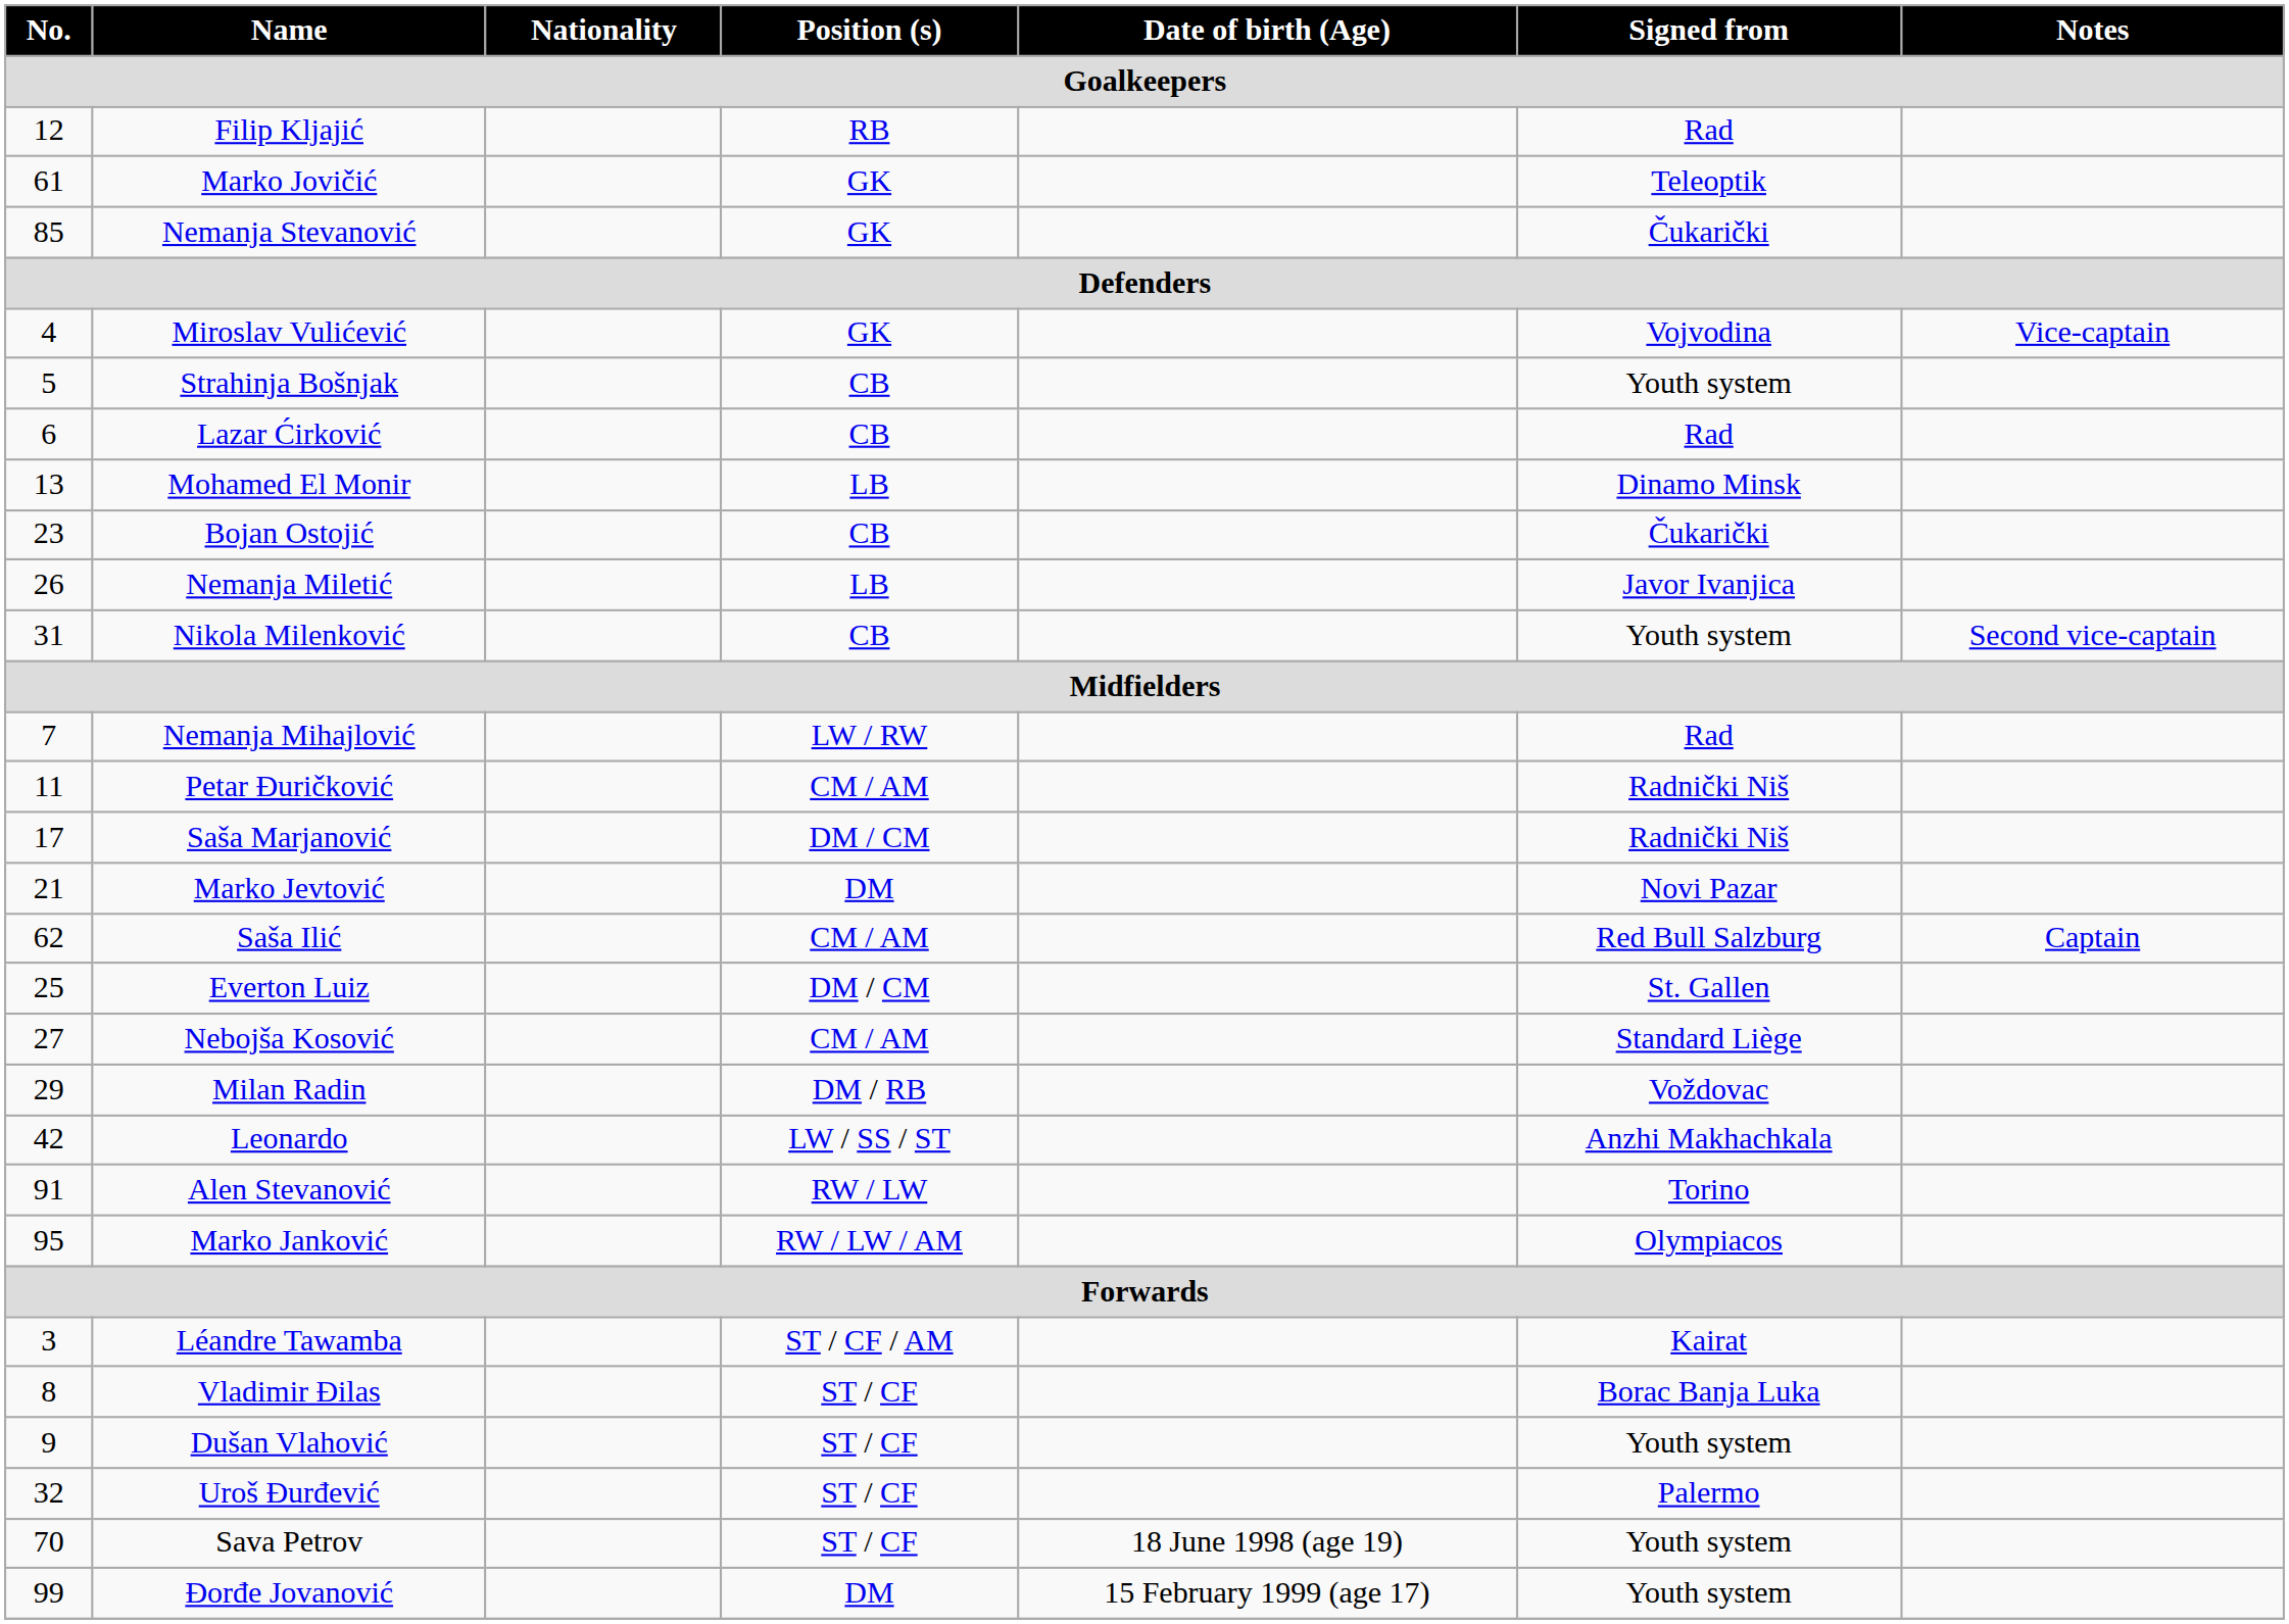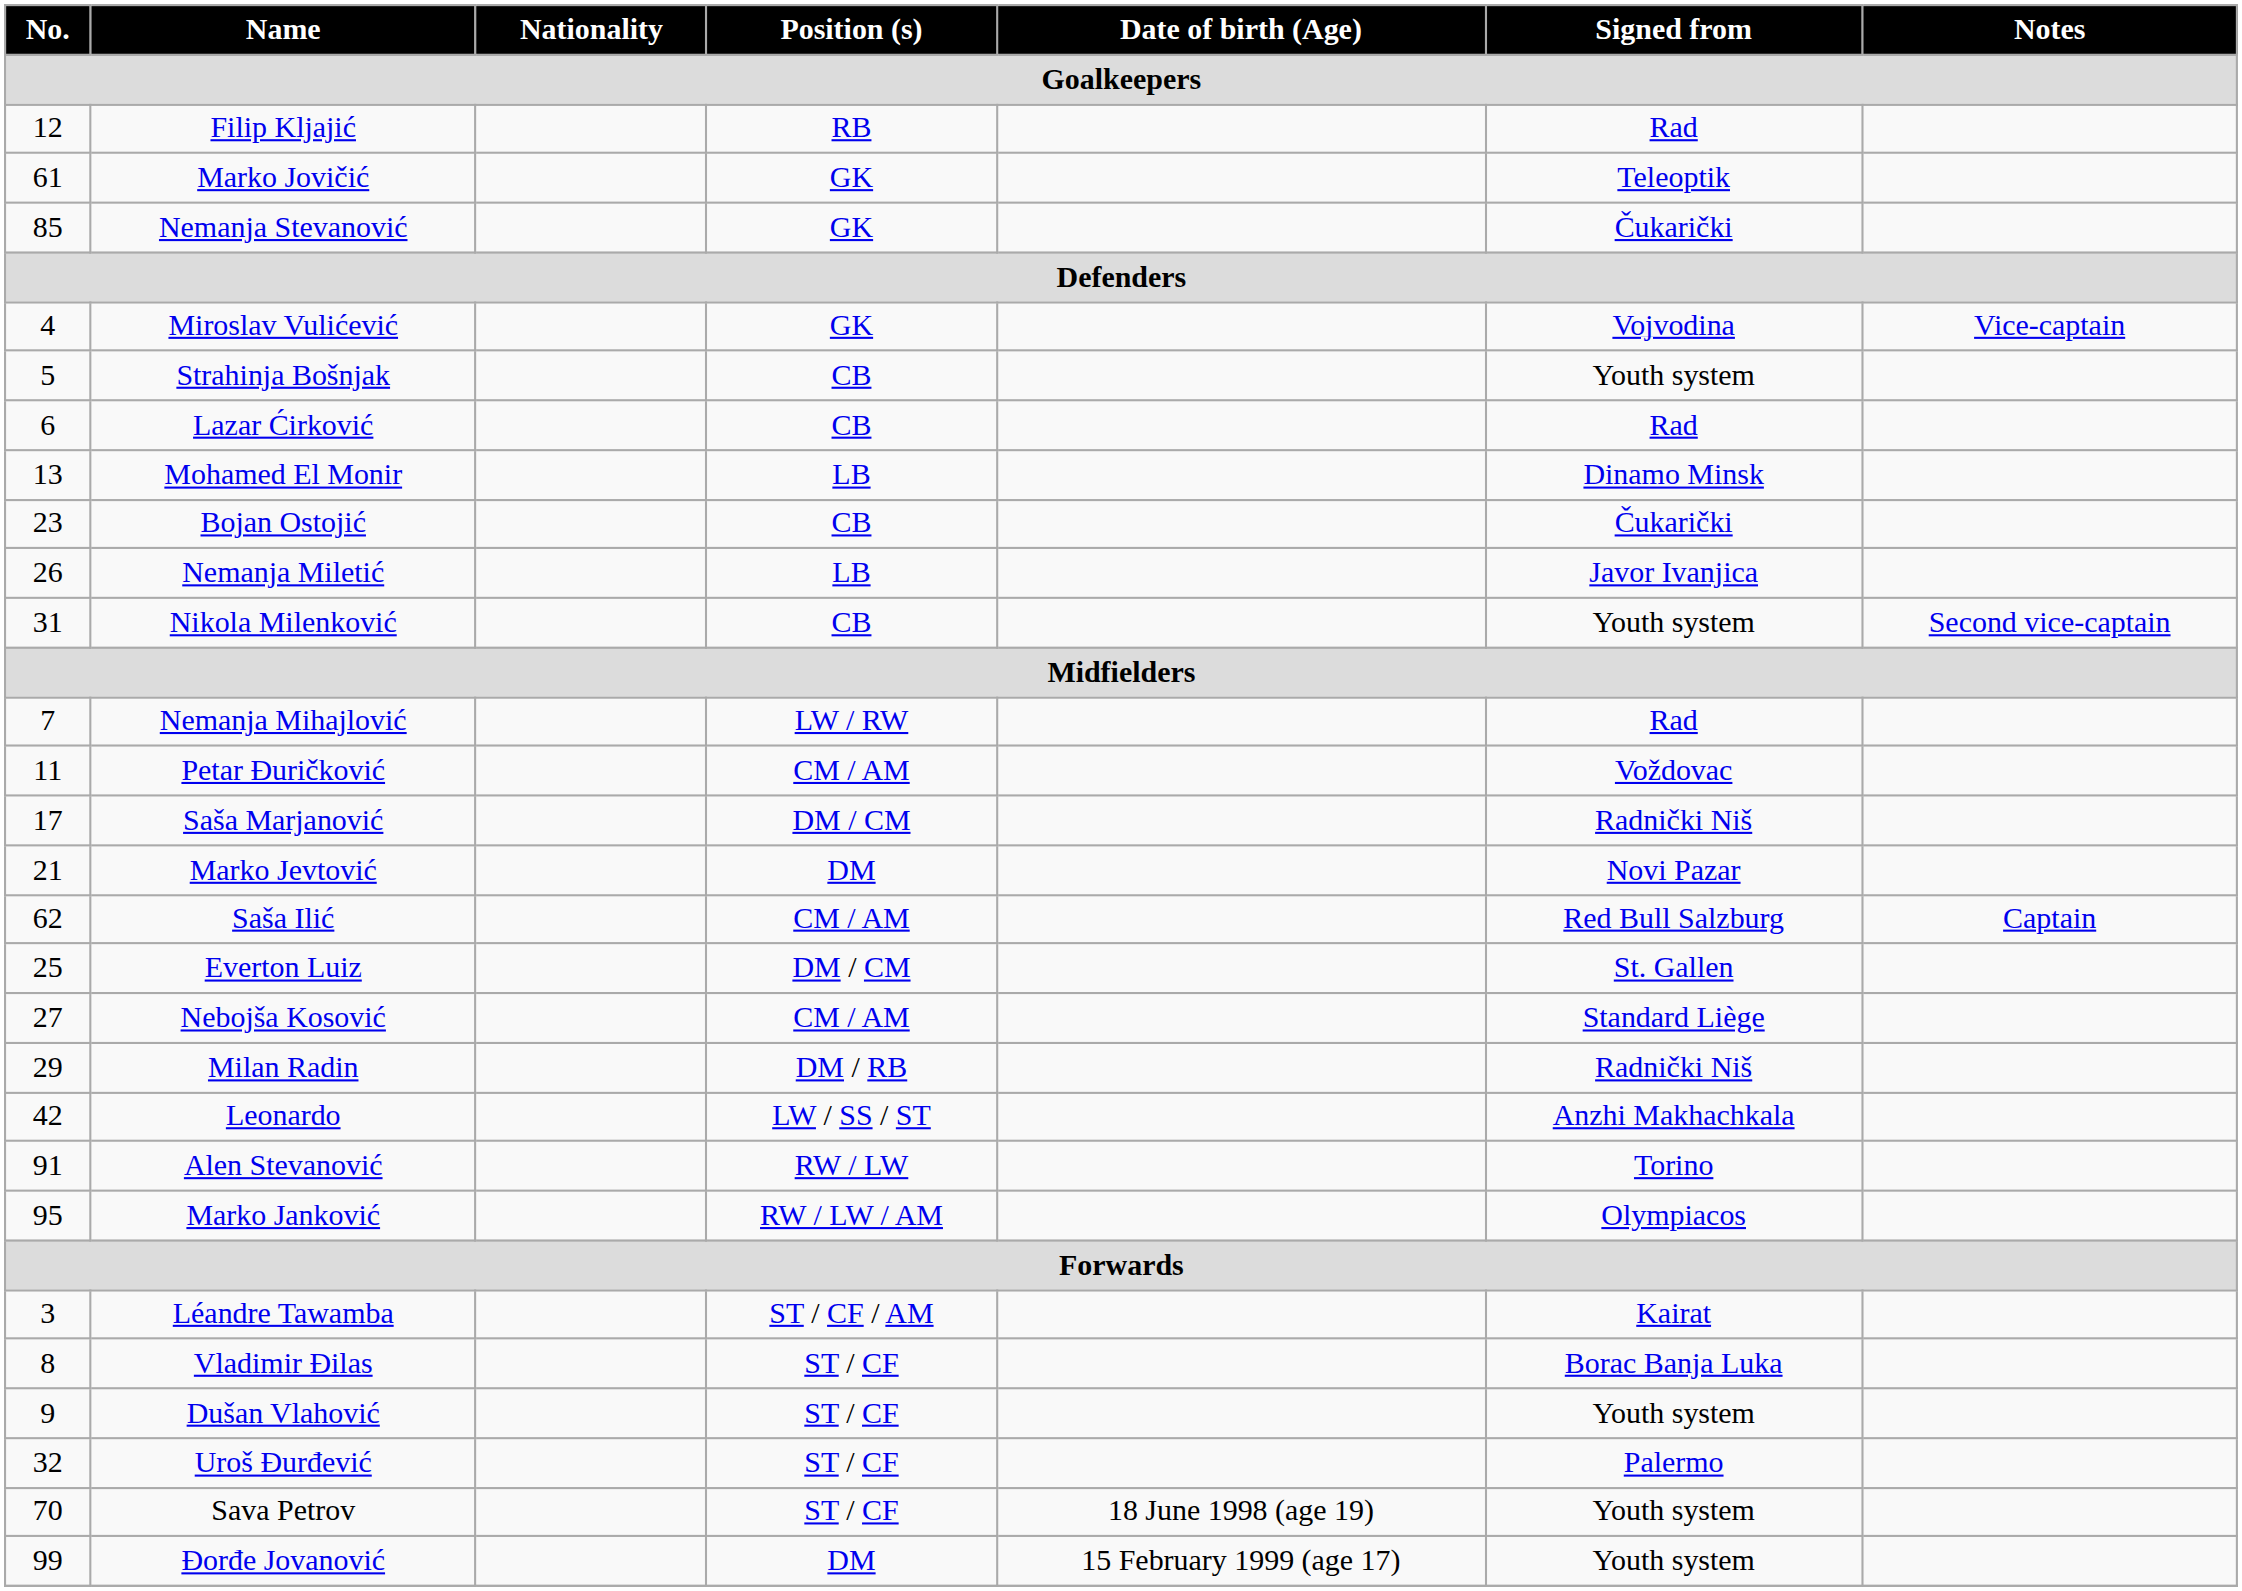 <table class="wikitable" style="text-align:center; font-size:90%; width:85%;">
 <tr>
 <th style="background:#000000; color:white; text-align:center;">No.</th>
 <th style="background:#000000; color:white; text-align:center;">Name</th>
 <th style="background:#000000; color:white; text-align:center;">Nationality</th>
 <th style="background:#000000; color:white; text-align:center;">Position (s)</th>
 <th style="background:#000000; color:white; text-align:center;">Date of birth (Age)</th>
 <th style="background:#000000; color:white; text-align:center;">Signed from</th>
 <th style="background:#000000; color:white; text-align:center;">Notes</th>
 </tr>
 <tr>
 <th colspan="7" style="background:#dcdcdc; text-align:center;">Goalkeepers</th>
 </tr>
 <tr>
 <td>12</td>
 <td><a href='#'>Filip Kljajić</a></td>
 <td></td>
 <td><a href='#'>RB</a></td>
 <td></td>
 <td> <a href='#'>Rad</a></td>
 <td></td>
 </tr>
 <tr>
 <td>61</td>
 <td><a href='#'>Marko Jovičić</a></td>
 <td></td>
 <td><a href='#'>GK</a></td>
 <td></td>
 <td> <a href='#'>Teleoptik</a></td>
 <td></td>
 </tr>
 <tr>
 <td>85</td>
 <td><a href='#'>Nemanja Stevanović</a></td>
 <td></td>
 <td><a href='#'>GK</a></td>
 <td></td>
 <td> <a href='#'>Čukarički</a></td>
 <td></td>
 </tr>
 <tr>
 <th colspan="7" style="background:#dcdcdc; text-align:center;">Defenders</th>
 </tr>
 <tr>
 <td>4</td>
 <td><a href='#'>Miroslav Vulićević</a></td>
 <td></td>
 <td><a href='#'>GK</a></td>
 <td></td>
 <td> <a href='#'>Vojvodina</a></td>
 <td><a href='#'>Vice-captain</a></td>
 </tr>
 <tr>
 <td>5</td>
 <td><a href='#'>Strahinja Bošnjak</a></td>
 <td></td>
 <td><a href='#'>CB</a></td>
 <td></td>
 <td>Youth system</td>
 <td></td>
 </tr>
 <tr>
 <td>6</td>
 <td><a href='#'>Lazar Ćirković</a></td>
 <td></td>
 <td><a href='#'>CB</a></td>
 <td></td>
 <td> <a href='#'>Rad</a></td>
 <td></td>
 </tr>
 <tr>
 <td>13</td>
 <td><a href='#'>Mohamed El Monir</a></td>
 <td></td>
 <td><a href='#'>LB</a></td>
 <td></td>
 <td> <a href='#'>Dinamo Minsk</a></td>
 <td></td>
 </tr>
 <tr>
 <td>23</td>
 <td><a href='#'>Bojan Ostojić</a></td>
 <td></td>
 <td><a href='#'>CB</a></td>
 <td></td>
 <td> <a href='#'>Čukarički</a></td>
 <td></td>
 </tr>
 <tr>
 <td>26</td>
 <td><a href='#'>Nemanja Miletić</a></td>
 <td></td>
 <td><a href='#'>LB</a></td>
 <td></td>
 <td> <a href='#'>Javor Ivanjica</a></td>
 <td></td>
 </tr>
 <tr>
 <td>31</td>
 <td><a href='#'>Nikola Milenković</a></td>
 <td></td>
 <td><a href='#'>CB</a></td>
 <td></td>
 <td>Youth system</td>
 <td><a href='#'>Second vice-captain</a></td>
 </tr>
 <tr>
 <th colspan="7" style="background:#dcdcdc; text-align:center;">Midfielders</th>
 </tr>
 <tr>
 <td>7</td>
 <td><a href='#'>Nemanja Mihajlović</a></td>
 <td></td>
 <td><a href='#'>LW / RW</a></td>
 <td></td>
 <td> <a href='#'>Rad</a></td>
 <td></td>
 </tr>
 <tr>
 <td>11</td>
 <td><a href='#'>Petar Đuričković</a></td>
 <td></td>
 <td><a href='#'>CM / AM</a></td>
 <td></td>
-<td> <a href='#'>Radnički Niš</a></td>
+<td> <a href='#'>Voždovac</a></td>
 <td></td>
 </tr>
 <tr>
 <td>17</td>
 <td><a href='#'>Saša Marjanović</a></td>
 <td></td>
 <td><a href='#'>DM / CM</a></td>
 <td></td>
 <td> <a href='#'>Radnički Niš</a></td>
 <td></td>
 </tr>
 <tr>
 <td>21</td>
 <td><a href='#'>Marko Jevtović</a></td>
 <td></td>
 <td><a href='#'>DM</a></td>
 <td></td>
 <td> <a href='#'>Novi Pazar</a></td>
 <td></td>
 </tr>
 <tr>
 <td>62</td>
 <td><a href='#'>Saša Ilić</a></td>
 <td></td>
 <td><a href='#'>CM / AM</a></td>
 <td></td>
 <td> <a href='#'>Red Bull Salzburg</a></td>
 <td><a href='#'>Captain</a></td>
 </tr>
 <tr>
 <td>25</td>
 <td><a href='#'>Everton Luiz</a></td>
 <td></td>
 <td><a href='#'>DM</a> / <a href='#'>CM</a></td>
 <td></td>
 <td> <a href='#'>St. Gallen</a></td>
 <td></td>
 </tr>
 <tr>
 <td>27</td>
 <td><a href='#'>Nebojša Kosović</a></td>
 <td></td>
 <td><a href='#'>CM / AM</a></td>
 <td></td>
 <td> <a href='#'>Standard Liège</a></td>
 <td></td>
 </tr>
 <tr>
 <td>29</td>
 <td><a href='#'>Milan Radin</a></td>
 <td></td>
 <td><a href='#'>DM</a> / <a href='#'>RB</a></td>
 <td></td>
-<td> <a href='#'>Voždovac</a></td>
+<td> <a href='#'>Radnički Niš</a></td>
 <td></td>
 </tr>
 <tr>
 <td>42</td>
 <td><a href='#'>Leonardo</a></td>
 <td></td>
 <td><a href='#'>LW</a> / <a href='#'>SS</a> / <a href='#'>ST</a></td>
 <td></td>
 <td> <a href='#'>Anzhi Makhachkala</a></td>
 <td></td>
 </tr>
 <tr>
 <td>91</td>
 <td><a href='#'>Alen Stevanović</a></td>
 <td></td>
 <td><a href='#'>RW / LW</a></td>
 <td></td>
 <td> <a href='#'>Torino</a></td>
 <td></td>
 </tr>
 <tr>
 <td>95</td>
 <td><a href='#'>Marko Janković</a></td>
 <td></td>
 <td><a href='#'>RW / LW / AM</a></td>
 <td></td>
 <td> <a href='#'>Olympiacos</a></td>
 <td></td>
 </tr>
 <tr>
 <th colspan="7" style="background:#dcdcdc; text-align:center;">Forwards</th>
 </tr>
 <tr>
 <td>3</td>
 <td><a href='#'>Léandre Tawamba</a></td>
 <td></td>
 <td><a href='#'>ST</a> / <a href='#'>CF</a> / <a href='#'>AM</a></td>
 <td></td>
 <td> <a href='#'>Kairat</a></td>
 <td></td>
 </tr>
 <tr>
 <td>8</td>
 <td><a href='#'>Vladimir Đilas</a></td>
 <td></td>
 <td><a href='#'>ST</a> / <a href='#'>CF</a></td>
 <td></td>
 <td> <a href='#'>Borac Banja Luka</a></td>
 <td></td>
 </tr>
 <tr>
 <td>9</td>
 <td><a href='#'>Dušan Vlahović</a></td>
 <td></td>
 <td><a href='#'>ST</a> / <a href='#'>CF</a></td>
 <td></td>
 <td>Youth system</td>
 <td></td>
 </tr>
 <tr>
 <td>32</td>
 <td><a href='#'>Uroš Đurđević</a></td>
 <td></td>
 <td><a href='#'>ST</a> / <a href='#'>CF</a></td>
 <td></td>
 <td> <a href='#'>Palermo</a></td>
 <td></td>
 </tr>
 <tr>
 <td>70</td>
 <td>Sava Petrov</td>
 <td></td>
 <td><a href='#'>ST</a> / <a href='#'>CF</a></td>
 <td>18 June 1998 (age 19)</td>
 <td>Youth system</td>
 <td></td>
 </tr>
 <tr>
 <td>99</td>
 <td><a href='#'>Đorđe Jovanović</a></td>
 <td></td>
 <td><a href='#'>DM</a></td>
 <td>15 February 1999 (age 17)</td>
 <td>Youth system</td>
 <td></td>
 </tr>
 <tr>
 </tr>
 </table>
